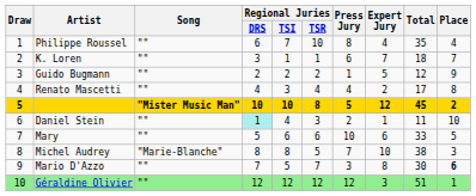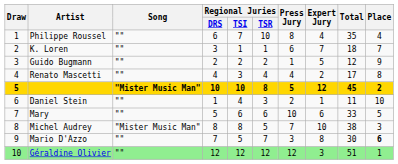 <table class="sortable wikitable" style="margin: 1em auto 1em auto; text-align:center">
 <tr>
 <th rowspan="2">Draw</th>
 <th rowspan="2">Artist</th>
 <th rowspan="2">Song</th>
 <th colspan="3">Regional Juries</th>
 <th rowspan="2">Press<br>Jury</th>
 <th rowspan="2">Expert<br>Jury</th>
 <th rowspan="2">Total</th>
 <th rowspan="2">Place</th>
 </tr>
 <tr>
 <th><a href='#'>DRS</a></th>
 <th><a href='#'>TSI</a></th>
 <th><a href='#'>TSR</a></th>
 </tr>
 <tr>
 <td>1</td>
 <td align="left">Philippe Roussel</td>
 <td align="left">""</td>
 <td>6</td>
 <td>7</td>
 <td>10</td>
 <td>8</td>
 <td>4</td>
 <td>35</td>
 <td>4</td>
 </tr>
 <tr>
 <td>2</td>
 <td align="left">K. Loren</td>
 <td align="left">""</td>
 <td>3</td>
 <td>1</td>
 <td>1</td>
 <td>6</td>
 <td>7</td>
 <td>18</td>
 <td>7</td>
 </tr>
 <tr>
 <td>3</td>
 <td align="left">Guido Bugmann</td>
 <td align="left">""</td>
 <td>2</td>
 <td>2</td>
 <td>2</td>
 <td>1</td>
 <td>5</td>
 <td>12</td>
 <td>9</td>
 </tr>
 <tr>
 <td>4</td>
 <td align="left">Renato Mascetti</td>
 <td align="left">""</td>
 <td>4</td>
 <td>3</td>
 <td>4</td>
 <td>4</td>
 <td>2</td>
 <td>17</td>
 <td>8</td>
 </tr>
 <tr style="font-weight: bold; background:gold;">
 <td>5</td>
 <td align="left"></td>
 <td align="left">"Mister Music Man"</td>
 <td>10</td>
 <td>10</td>
 <td>8</td>
 <td>5</td>
 <td>12</td>
 <td>45</td>
 <td>2</td>
 </tr>
 <tr>
 <td>6</td>
 <td align="left">Daniel Stein</td>
 <td align="left">""</td>
-<td style="background: paleturquoise;">1</td>
+<td>1</td>
 <td>4</td>
 <td>3</td>
 <td>2</td>
 <td>1</td>
 <td>11</td>
 <td>10</td>
 </tr>
 <tr>
 <td>7</td>
 <td align="left">Mary</td>
 <td align="left">""</td>
 <td>5</td>
 <td>6</td>
 <td>6</td>
 <td>10</td>
 <td>6</td>
 <td>33</td>
 <td>5</td>
 </tr>
 <tr>
 <td>8</td>
 <td align="left">Michel Audrey</td>
-<td align="left">"Marie-Blanche"</td>
+<td align="left">"Mister Music Man"</td>
 <td>8</td>
 <td>8</td>
 <td>5</td>
 <td>7</td>
 <td>10</td>
 <td>38</td>
 <td>3</td>
 </tr>
 <tr>
 <td>9</td>
 <td align="left">Mario D'Azzo</td>
 <td align="left">""</td>
 <td>7</td>
 <td>5</td>
 <td>7</td>
 <td>3</td>
 <td>8</td>
 <td>30</td>
 <td><strong>6</strong></td>
 </tr>
 <tr style="background:#90EE90;">
 <td>10</td>
 <td align="left"><a href='#'>Géraldine Olivier</a></td>
 <td align="left">""</td>
 <td>12</td>
 <td>12</td>
 <td>12</td>
 <td>12</td>
 <td>3</td>
 <td>51</td>
 <td>1</td>
 </tr>
 </table>
